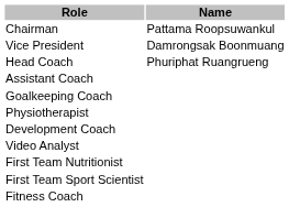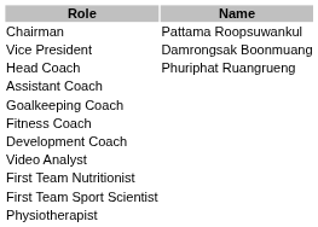 <table class="toccolours">
 <tr>
 <th style="background:silver;">Role</th>
 <th style="background:silver;">Name</th>
 </tr>
 <tr>
 <td>Chairman</td>
 <td>Pattama Roopsuwankul</td>
 </tr>
 <tr>
 <td>Vice President</td>
 <td>Damrongsak Boonmuang</td>
 </tr>
 <tr>
 <td>Head Coach</td>
 <td>Phuriphat Ruangrueng</td>
 </tr>
 <tr>
 <td>Assistant Coach</td>
 <td></td>
 </tr>
 <tr>
 <td>Goalkeeping Coach</td>
 <td></td>
 </tr>
 <tr>
-<td>Physiotherapist</td>
+<td>Fitness Coach</td>
 <td></td>
 </tr>
 <tr>
 <td>Development Coach</td>
 <td></td>
 </tr>
 <tr>
 <td>Video Analyst</td>
 <td></td>
 </tr>
 <tr>
 <td>First Team Nutritionist</td>
 <td></td>
 </tr>
 <tr>
 <td>First Team Sport Scientist</td>
 <td></td>
 </tr>
 <tr>
-<td>Fitness Coach</td>
+<td>Physiotherapist</td>
 <td></td>
 </tr>
 <tr>
 </tr>
 </table>
